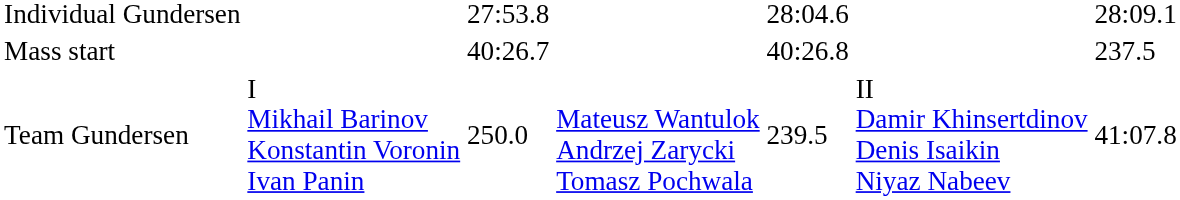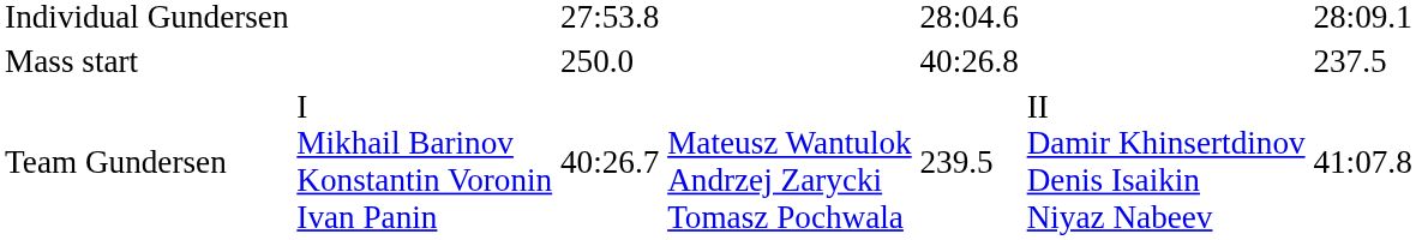 <table>
 <tr>
 <td>Individual Gundersen<br></td>
 <td></td>
 <td>27:53.8</td>
 <td></td>
 <td>28:04.6</td>
 <td></td>
 <td>28:09.1</td>
 </tr>
 <tr>
 <td>Mass start<br></td>
 <td></td>
-<td>40:26.7</td>
+<td>250.0</td>
 <td></td>
 <td>40:26.8</td>
 <td></td>
 <td>237.5</td>
 </tr>
 <tr>
 <td>Team Gundersen<br></td>
 <td> I<br><a href='#'>Mikhail Barinov</a><br><a href='#'>Konstantin Voronin</a><br><a href='#'>Ivan Panin</a></td>
-<td>250.0</td>
+<td>40:26.7</td>
 <td><br><a href='#'>Mateusz Wantulok</a><br><a href='#'>Andrzej Zarycki</a><br><a href='#'>Tomasz Pochwala</a></td>
 <td>239.5</td>
 <td> II<br><a href='#'>Damir Khinsertdinov</a><br><a href='#'>Denis Isaikin</a><br><a href='#'>Niyaz Nabeev</a></td>
 <td>41:07.8</td>
 </tr>
 </table>
